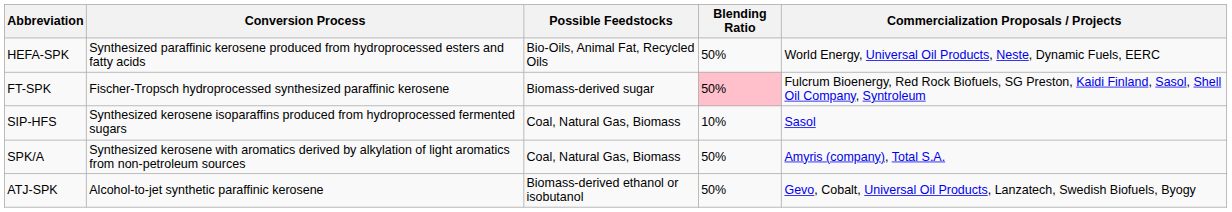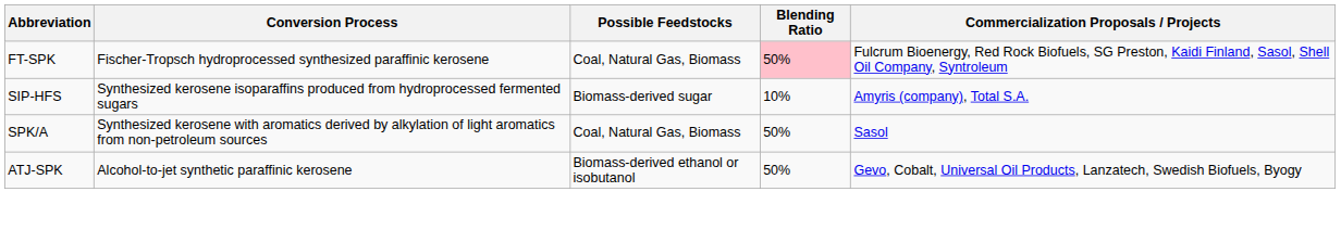 <table class="wikitable">
 <tr>
 <th>Abbreviation</th>
 <th>Conversion Process</th>
 <th>Possible Feedstocks</th>
 <th>Blending Ratio</th>
 <th>Commercialization Proposals / Projects</th>
 </tr>
 <tr>
-<td>HEFA-SPK</td>
-<td>Synthesized paraffinic kerosene produced from hydroprocessed esters and fatty acids</td>
-<td>Bio-Oils, Animal Fat, Recycled Oils</td>
-<td>50%</td>
-<td>World Energy, <a href='#'>Universal Oil Products</a>, <a href='#'>Neste</a>, Dynamic Fuels, EERC</td>
-</tr>
-<tr>
 <td>FT-SPK</td>
 <td>Fischer-Tropsch hydroprocessed synthesized paraffinic kerosene</td>
-<td>Biomass-derived sugar</td>
+<td>Coal, Natural Gas, Biomass</td>
 <td style="background: pink;">50%</td>
 <td>Fulcrum Bioenergy, Red Rock Biofuels, SG Preston, <a href='#'>Kaidi Finland</a>, <a href='#'>Sasol</a>, <a href='#'>Shell Oil Company</a>, <a href='#'>Syntroleum</a></td>
 </tr>
 <tr>
 <td>SIP-HFS</td>
 <td>Synthesized kerosene isoparaffins produced from hydroprocessed fermented sugars</td>
-<td>Coal, Natural Gas, Biomass</td>
+<td>Biomass-derived sugar</td>
 <td>10%</td>
-<td><a href='#'>Sasol</a></td>
+<td><a href='#'>Amyris (company)</a>, <a href='#'>Total S.A.</a></td>
 </tr>
 <tr>
 <td>SPK/A</td>
 <td>Synthesized kerosene with aromatics derived by alkylation of light aromatics from non-petroleum sources</td>
 <td>Coal, Natural Gas, Biomass</td>
 <td>50%</td>
-<td><a href='#'>Amyris (company)</a>, <a href='#'>Total S.A.</a></td>
+<td><a href='#'>Sasol</a></td>
 </tr>
 <tr>
 <td>ATJ-SPK</td>
 <td>Alcohol-to-jet synthetic paraffinic kerosene</td>
 <td>Biomass-derived ethanol or isobutanol</td>
 <td>50%</td>
 <td><a href='#'>Gevo</a>, Cobalt, <a href='#'>Universal Oil Products</a>, Lanzatech, Swedish Biofuels, Byogy</td>
 </tr>
 </table>
